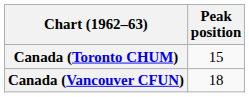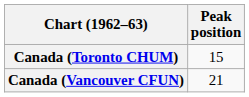 <table class="wikitable sortable plainrowheaders" style="text-align:center">
 <tr>
 <th>Chart (1962–63)</th>
 <th>Peak<br>position</th>
 </tr>
 <tr>
 <th scope="row">Canada (<a href='#'>Toronto CHUM</a>)</th>
 <td>15</td>
 </tr>
 <tr>
 <th scope="row">Canada (<a href='#'>Vancouver CFUN</a>)</th>
-<td>18</td>
+<td>21</td>
 </tr>
 </table>
